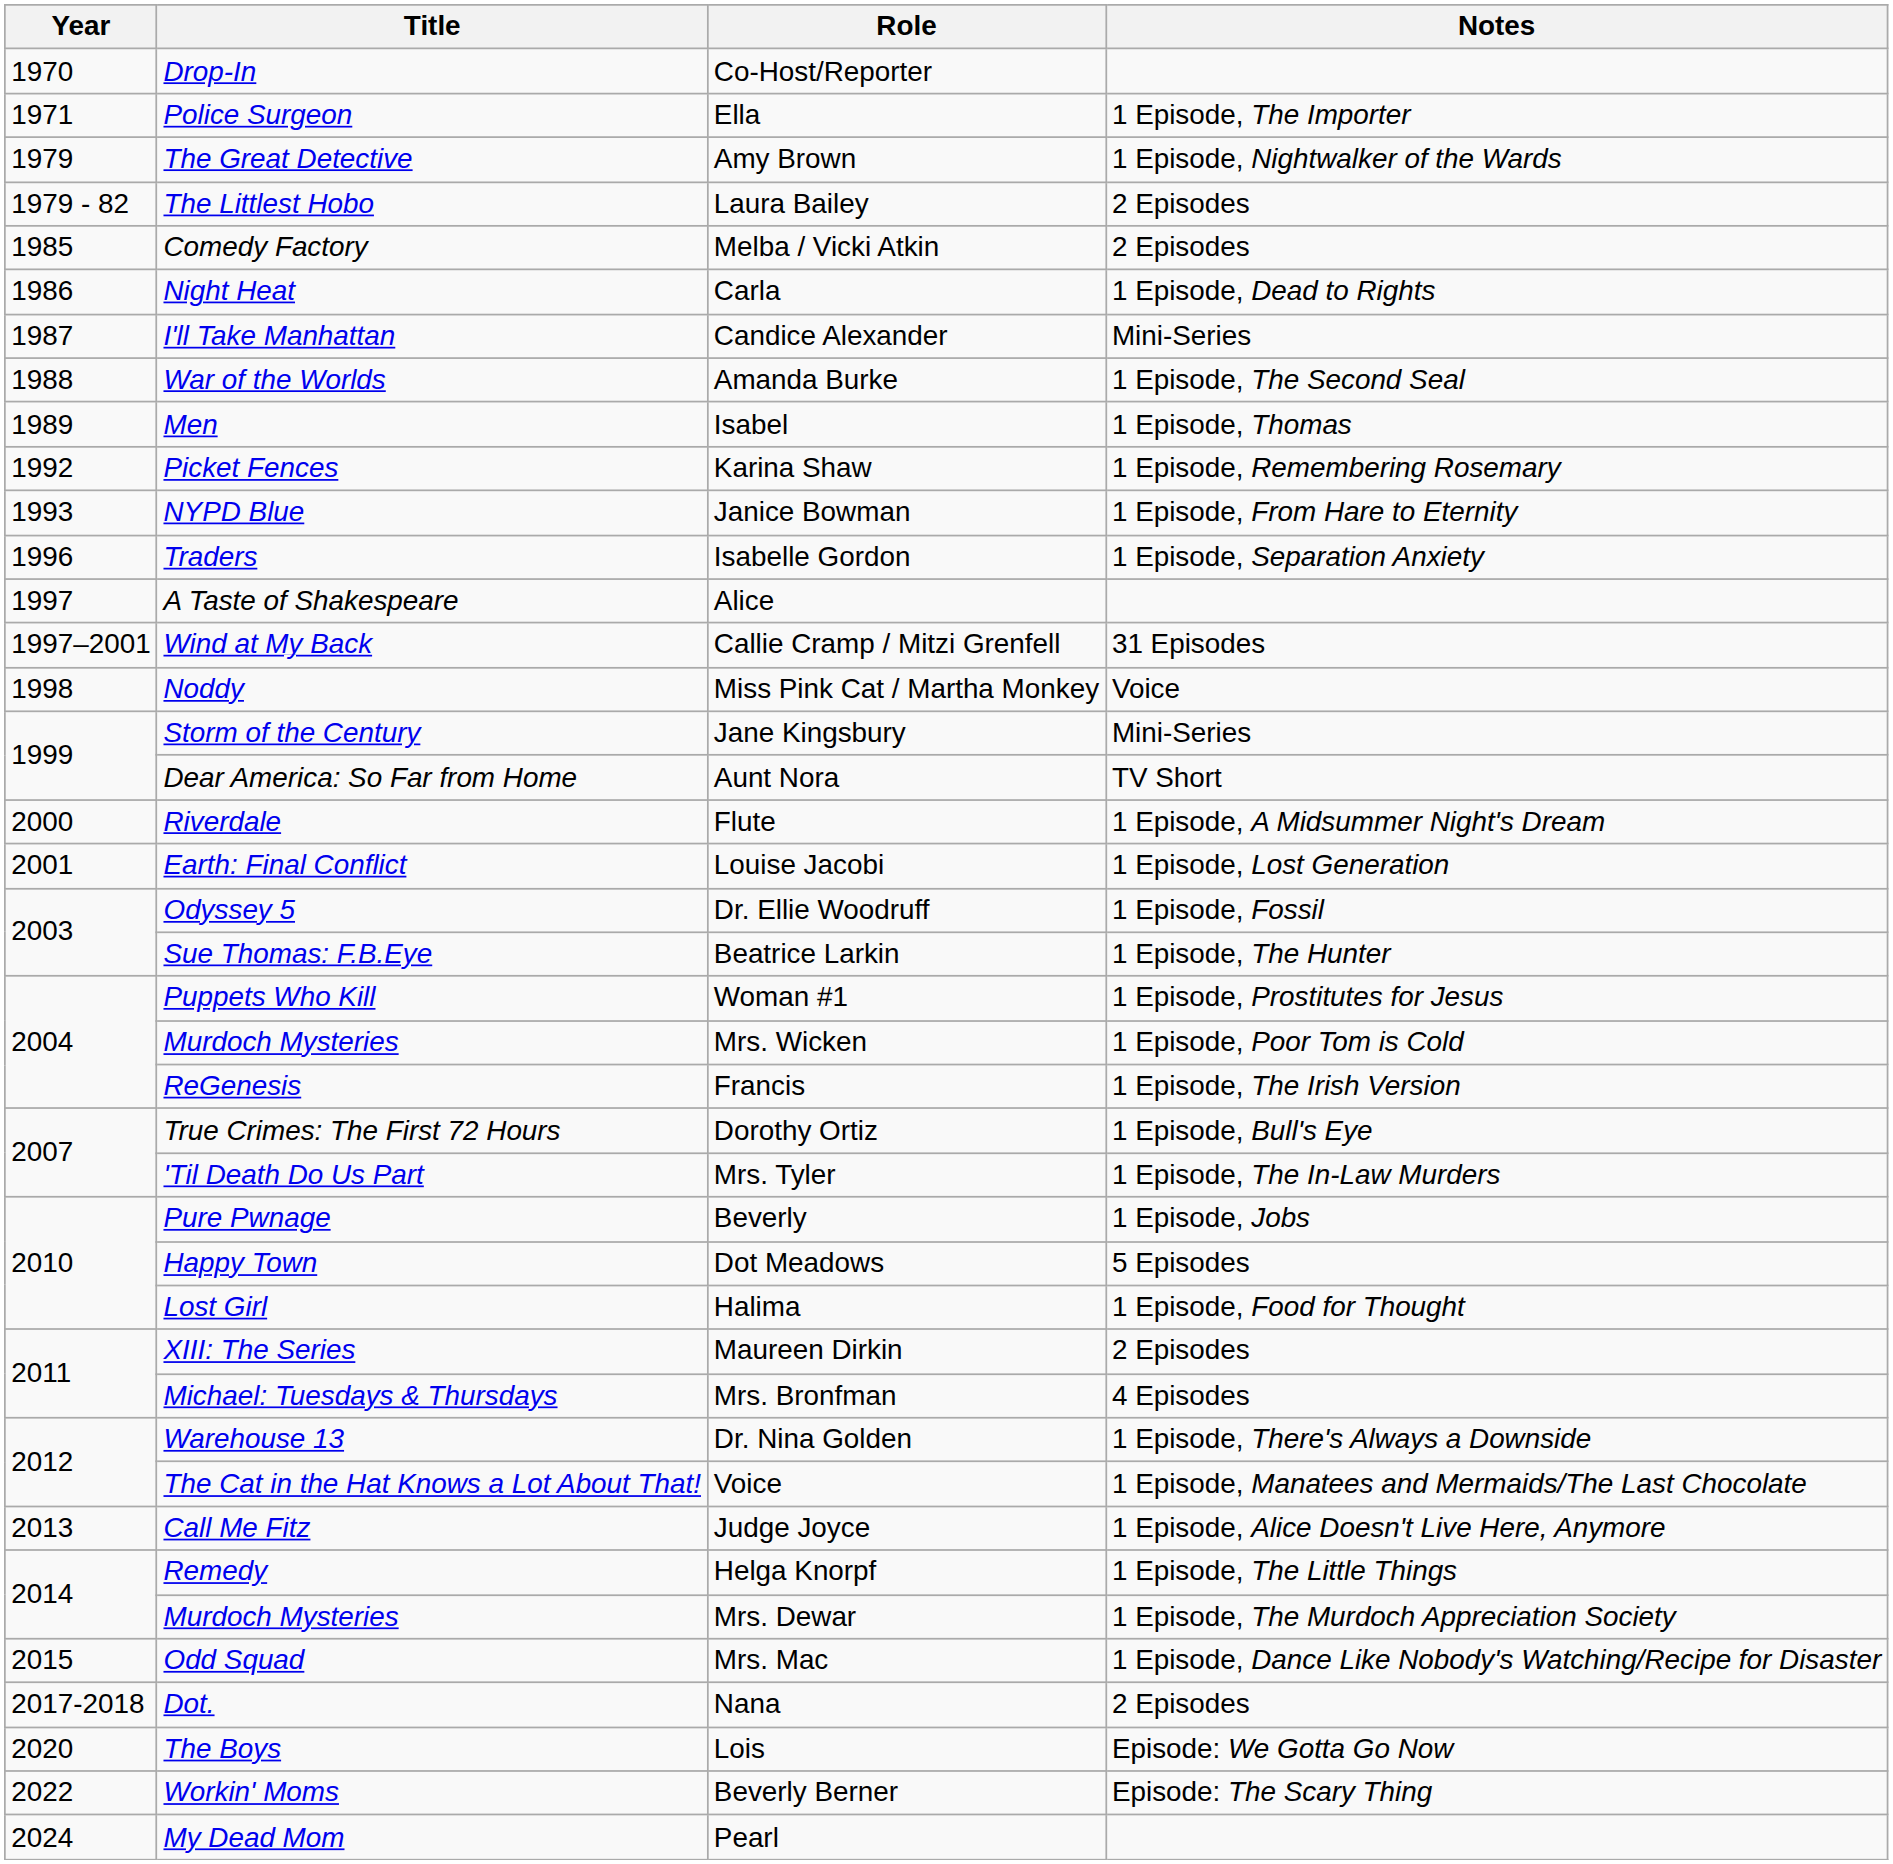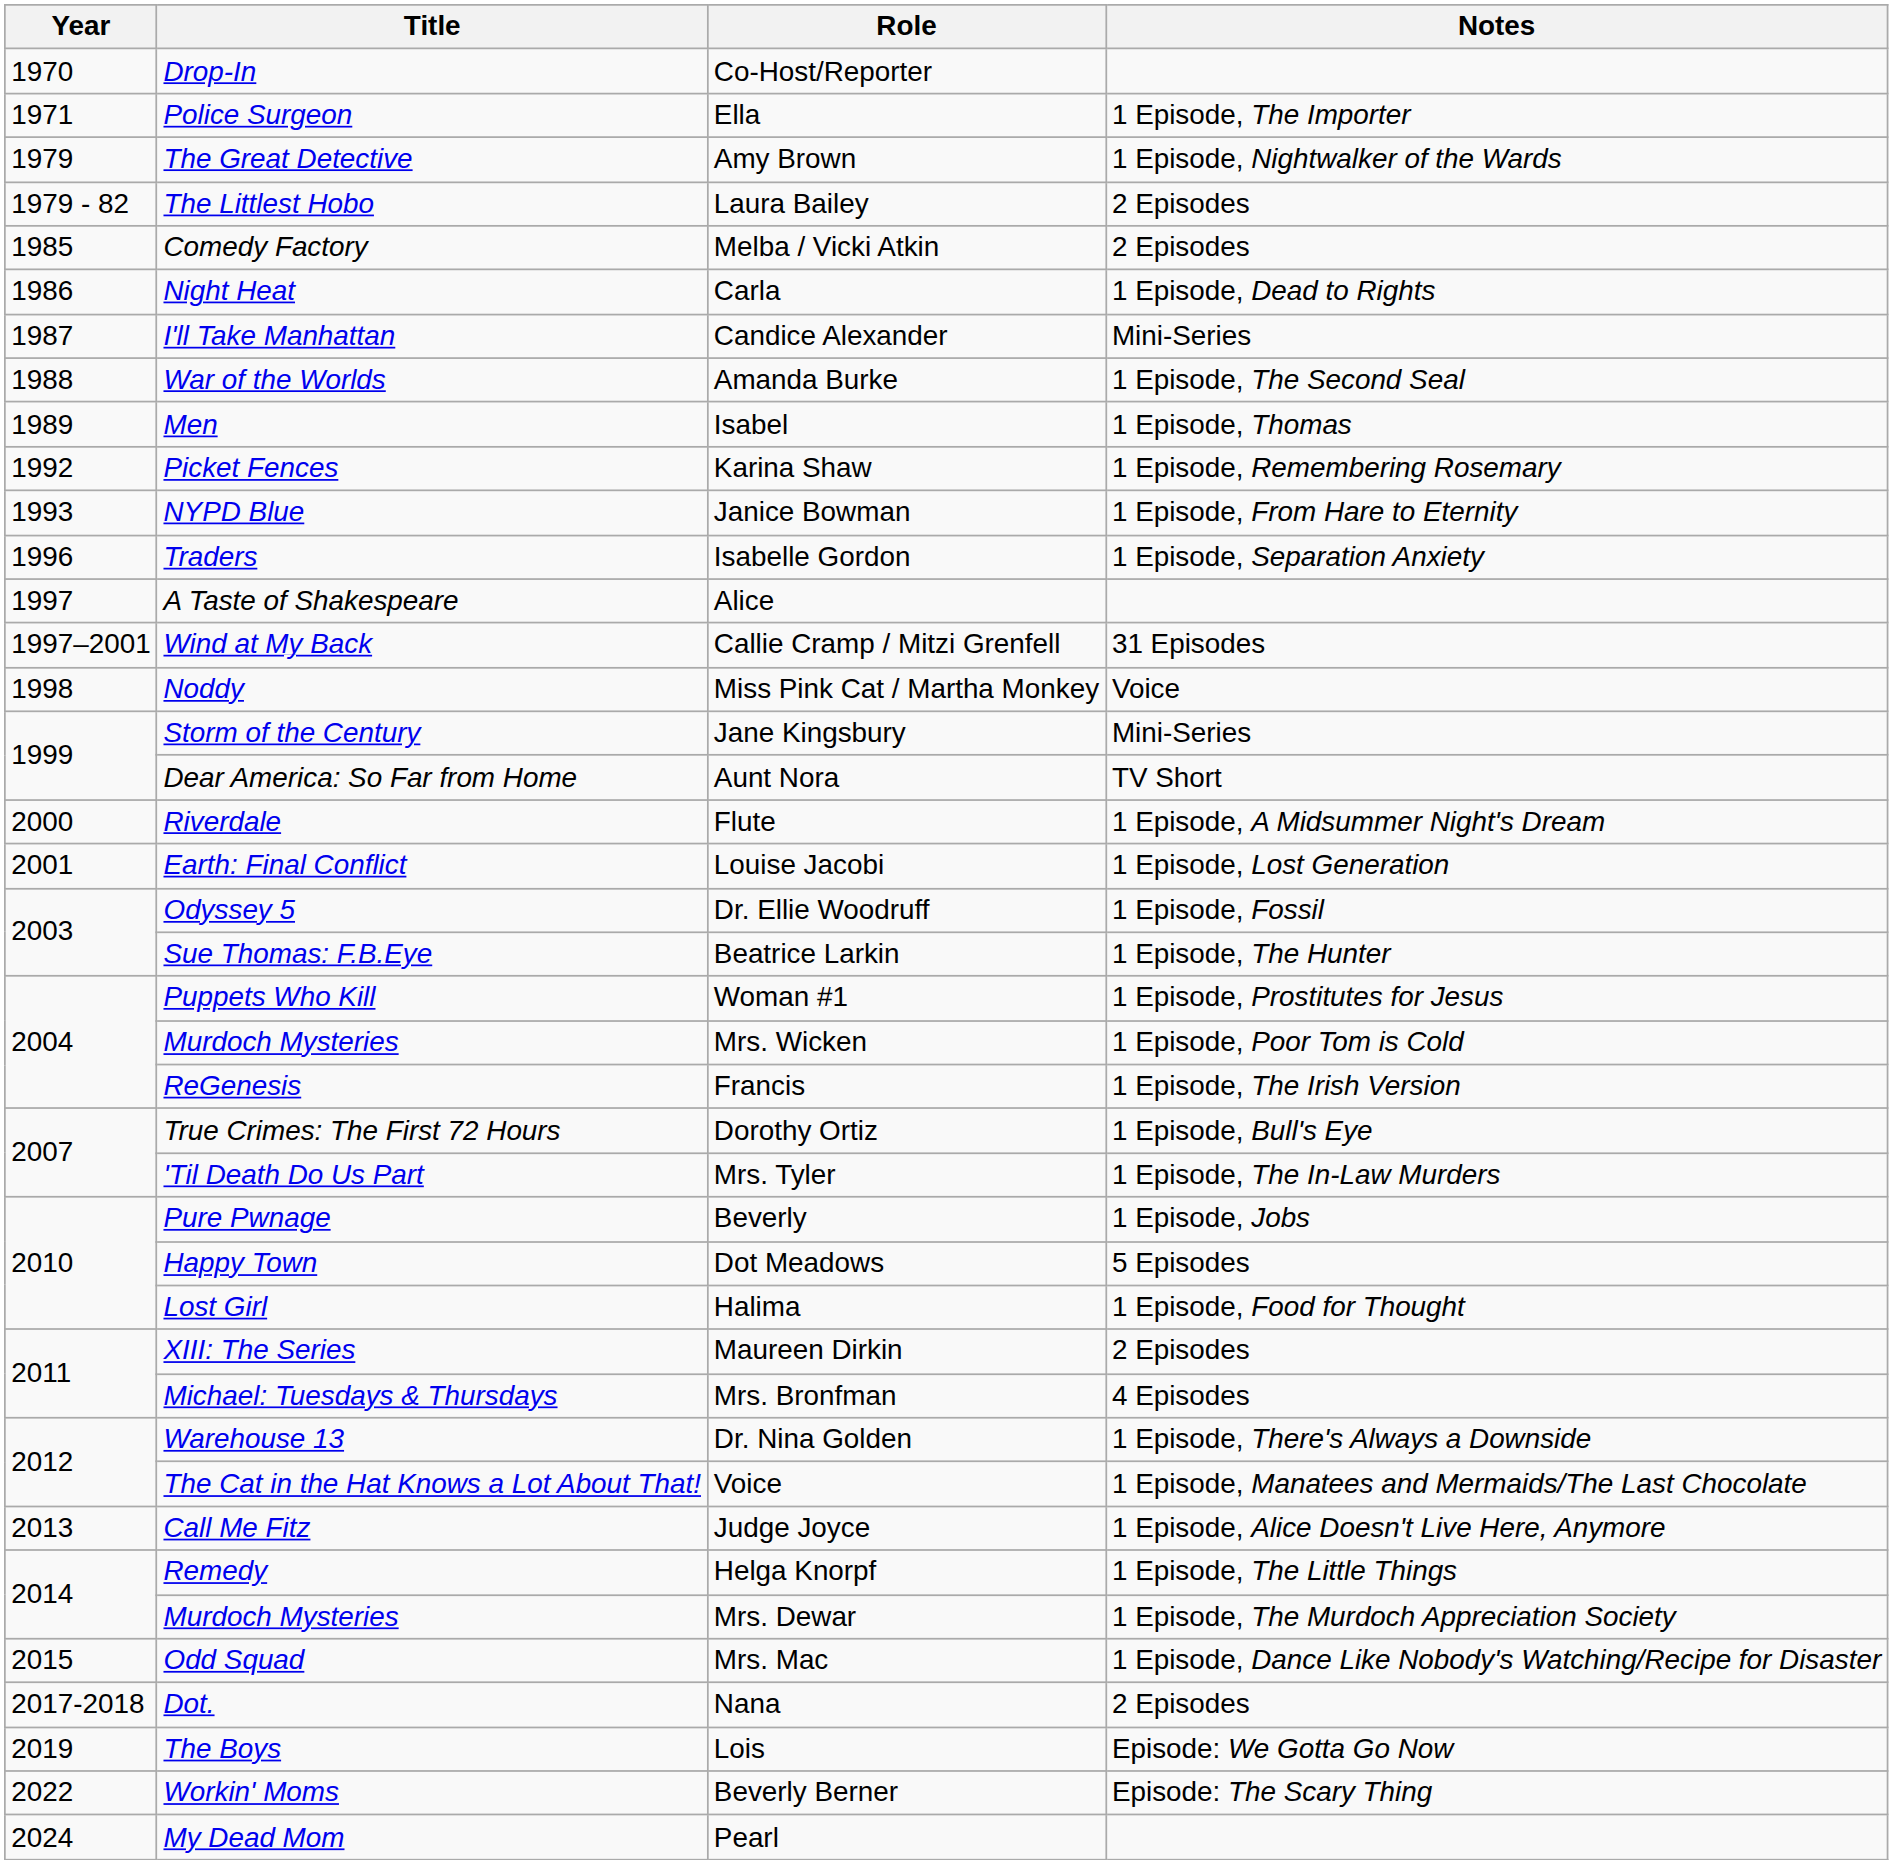 <table class="wikitable sortable">
 <tr>
 <th>Year</th>
 <th>Title</th>
 <th>Role</th>
 <th class="unsortable">Notes</th>
 </tr>
 <tr>
 <td>1970</td>
 <td><em><a href='#'>Drop-In</a></em></td>
 <td>Co-Host/Reporter</td>
 <td></td>
 </tr>
 <tr>
 <td>1971</td>
 <td><em><a href='#'>Police Surgeon</a></em></td>
 <td>Ella</td>
 <td>1 Episode, <em>The Importer</em></td>
 </tr>
 <tr>
 <td>1979</td>
 <td data-sort-value="Great Detective, The"><em><a href='#'>The Great Detective</a></em></td>
 <td>Amy Brown</td>
 <td>1 Episode, <em>Nightwalker of the Wards</em></td>
 </tr>
 <tr>
 <td>1979 - 82</td>
 <td data-sort-value="Littlest Hobo, The"><em><a href='#'>The Littlest Hobo</a></em></td>
 <td>Laura Bailey</td>
 <td>2 Episodes</td>
 </tr>
 <tr>
 <td>1985</td>
 <td><em>Comedy Factory</em></td>
 <td>Melba / Vicki Atkin</td>
 <td>2 Episodes</td>
 </tr>
 <tr>
 <td>1986</td>
 <td><em><a href='#'>Night Heat</a></em></td>
 <td>Carla</td>
 <td>1 Episode, <em>Dead to Rights</em></td>
 </tr>
 <tr>
 <td>1987</td>
 <td><em><a href='#'>I'll Take Manhattan</a></em></td>
 <td>Candice Alexander</td>
 <td>Mini-Series</td>
 </tr>
 <tr>
 <td>1988</td>
 <td><em><a href='#'>War of the Worlds</a></em></td>
 <td>Amanda Burke</td>
 <td>1 Episode, <em>The Second Seal</em></td>
 </tr>
 <tr>
 <td>1989</td>
 <td><em><a href='#'>Men</a></em></td>
 <td>Isabel</td>
 <td>1 Episode, <em>Thomas</em></td>
 </tr>
 <tr>
 <td>1992</td>
 <td><em><a href='#'>Picket Fences</a></em></td>
 <td>Karina Shaw</td>
 <td>1 Episode, <em>Remembering Rosemary</em></td>
 </tr>
 <tr>
 <td>1993</td>
 <td><em><a href='#'>NYPD Blue</a></em></td>
 <td>Janice Bowman</td>
 <td>1 Episode, <em>From Hare to Eternity</em></td>
 </tr>
 <tr>
 <td>1996</td>
 <td><em><a href='#'>Traders</a></em></td>
 <td>Isabelle Gordon</td>
 <td>1 Episode, <em>Separation Anxiety</em></td>
 </tr>
 <tr>
 <td>1997</td>
 <td data-sort-value="Taste of Shakespeare, A"><em>A Taste of Shakespeare</em></td>
 <td>Alice</td>
 <td></td>
 </tr>
 <tr>
 <td>1997–2001</td>
 <td><em><a href='#'>Wind at My Back</a></em></td>
 <td>Callie Cramp / Mitzi Grenfell</td>
 <td>31 Episodes</td>
 </tr>
 <tr>
 <td>1998</td>
 <td><em><a href='#'>Noddy</a></em></td>
 <td>Miss Pink Cat / Martha Monkey</td>
 <td>Voice</td>
 </tr>
 <tr>
 <td rowspan="2">1999</td>
 <td><em><a href='#'>Storm of the Century</a></em></td>
 <td>Jane Kingsbury</td>
 <td>Mini-Series</td>
 </tr>
 <tr>
 <td><em>Dear America: So Far from Home</em></td>
 <td>Aunt Nora</td>
 <td>TV Short</td>
 </tr>
 <tr>
 <td>2000</td>
 <td><em><a href='#'>Riverdale</a></em></td>
 <td>Flute</td>
 <td>1 Episode, <em>A Midsummer Night's Dream</em></td>
 </tr>
 <tr>
 <td>2001</td>
 <td><em><a href='#'>Earth: Final Conflict</a></em></td>
 <td>Louise Jacobi</td>
 <td>1 Episode, <em>Lost Generation</em></td>
 </tr>
 <tr>
 <td rowspan="2">2003</td>
 <td><em><a href='#'>Odyssey 5</a></em></td>
 <td>Dr. Ellie Woodruff</td>
 <td>1 Episode, <em>Fossil</em></td>
 </tr>
 <tr>
 <td><em><a href='#'>Sue Thomas: F.B.Eye</a></em></td>
 <td>Beatrice Larkin</td>
 <td>1 Episode, <em>The Hunter</em></td>
 </tr>
 <tr>
 <td rowspan="3">2004</td>
 <td><em><a href='#'>Puppets Who Kill</a></em></td>
 <td>Woman #1</td>
 <td>1 Episode, <em>Prostitutes for Jesus</em></td>
 </tr>
 <tr>
 <td><em><a href='#'>Murdoch Mysteries</a></em></td>
 <td>Mrs. Wicken</td>
 <td>1 Episode, <em>Poor Tom is Cold</em></td>
 </tr>
 <tr>
 <td><em><a href='#'>ReGenesis</a></em></td>
 <td>Francis</td>
 <td>1 Episode, <em>The Irish Version</em></td>
 </tr>
 <tr>
 <td rowspan="2">2007</td>
 <td><em>True Crimes: The First 72 Hours</em></td>
 <td>Dorothy Ortiz</td>
 <td>1 Episode, <em>Bull's Eye</em></td>
 </tr>
 <tr>
 <td data-sort-value="Til Death Do Us Part"><em><a href='#'>'Til Death Do Us Part</a></em></td>
 <td>Mrs. Tyler</td>
 <td>1 Episode, <em>The In-Law Murders</em></td>
 </tr>
 <tr>
 <td rowspan="3">2010</td>
 <td><em><a href='#'>Pure Pwnage</a></em></td>
 <td>Beverly</td>
 <td>1 Episode, <em>Jobs</em></td>
 </tr>
 <tr>
 <td><em><a href='#'>Happy Town</a></em></td>
 <td>Dot Meadows</td>
 <td>5 Episodes</td>
 </tr>
 <tr>
 <td><em><a href='#'>Lost Girl</a></em></td>
 <td>Halima</td>
 <td>1 Episode, <em>Food for Thought</em></td>
 </tr>
 <tr>
 <td rowspan="2">2011</td>
 <td><em><a href='#'>XIII: The Series</a></em></td>
 <td>Maureen Dirkin</td>
 <td>2 Episodes</td>
 </tr>
 <tr>
 <td><em><a href='#'>Michael: Tuesdays & Thursdays</a></em></td>
 <td>Mrs. Bronfman</td>
 <td>4 Episodes</td>
 </tr>
 <tr>
 <td rowspan="2">2012</td>
 <td><em><a href='#'>Warehouse 13</a></em></td>
 <td>Dr. Nina Golden</td>
 <td>1 Episode, <em>There's Always a Downside</em></td>
 </tr>
 <tr>
 <td data-sort-value="Cat in the Hat Knows a Lot About That!, The"><em><a href='#'>The Cat in the Hat Knows a Lot About That!</a></em></td>
 <td>Voice</td>
 <td>1 Episode, <em>Manatees and Mermaids/The Last Chocolate</em></td>
 </tr>
 <tr>
 <td>2013</td>
 <td><em><a href='#'>Call Me Fitz</a></em></td>
 <td>Judge Joyce</td>
 <td>1 Episode, <em>Alice Doesn't Live Here, Anymore</em></td>
 </tr>
 <tr>
 <td rowspan="2">2014</td>
 <td><em><a href='#'>Remedy</a></em></td>
 <td>Helga Knorpf</td>
 <td>1 Episode, <em>The Little Things</em></td>
 </tr>
 <tr>
 <td><em><a href='#'>Murdoch Mysteries</a></em></td>
 <td>Mrs. Dewar</td>
 <td>1 Episode, <em>The Murdoch Appreciation Society</em></td>
 </tr>
 <tr>
 <td>2015</td>
 <td><em><a href='#'>Odd Squad</a></em></td>
 <td>Mrs. Mac</td>
 <td>1 Episode, <em>Dance Like Nobody's Watching/Recipe for Disaster</em></td>
 </tr>
 <tr>
 <td>2017-2018</td>
 <td><em><a href='#'>Dot.</a></em></td>
 <td>Nana</td>
 <td>2 Episodes</td>
 </tr>
 <tr>
-<td>2020</td>
+<td>2019</td>
 <td data-sort-value="Boys, The"><em><a href='#'>The Boys</a></em></td>
 <td>Lois</td>
 <td>Episode: <em>We Gotta Go Now</em></td>
 </tr>
 <tr>
 <td>2022</td>
 <td><em><a href='#'>Workin' Moms</a></em></td>
 <td>Beverly Berner</td>
 <td>Episode: <em>The Scary Thing</em></td>
 </tr>
 <tr>
 <td>2024</td>
 <td><em><a href='#'>My Dead Mom</a></em></td>
 <td>Pearl</td>
 <td></td>
 </tr>
 </table>
